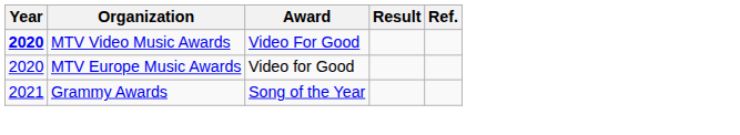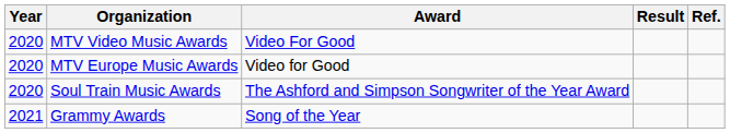 <table class="wikitable plainrowheaders">
 <tr>
 <th>Year</th>
 <th>Organization</th>
 <th>Award</th>
 <th>Result</th>
 <th>Ref.</th>
 </tr>
 <tr>
-<td><strong><a href='#'>2020</a></strong></td>
+<td><a href='#'>2020</a></td>
 <td><a href='#'>MTV Video Music Awards</a></td>
 <td><a href='#'>Video For Good</a></td>
 <td></td>
 <td style="text-align:center;"></td>
 </tr>
 <tr>
 <td><a href='#'>2020</a></td>
 <td><a href='#'>MTV Europe Music Awards</a></td>
 <td>Video for Good</td>
 <td></td>
 <td style="text-align:center;"></td>
 </tr>
 <tr>
+<td><a href='#'>2020</a></td>
+<td><a href='#'>Soul Train Music Awards</a></td>
+<td><a href='#'>The Ashford and Simpson Songwriter of the Year Award</a></td>
+<td></td>
+<td style="text-align:center;"></td>
+</tr>
+<tr>
 <td><a href='#'>2021</a></td>
 <td><a href='#'>Grammy Awards</a></td>
 <td><a href='#'>Song of the Year</a></td>
 <td></td>
 <td style="text-align:center;"></td>
 </tr>
 </table>
